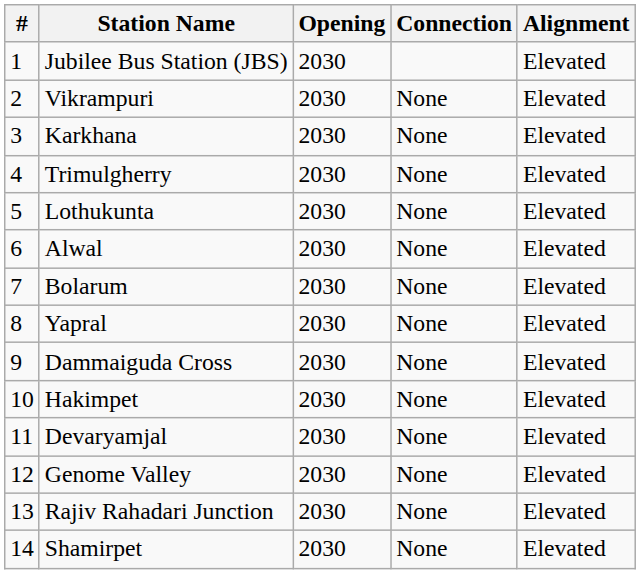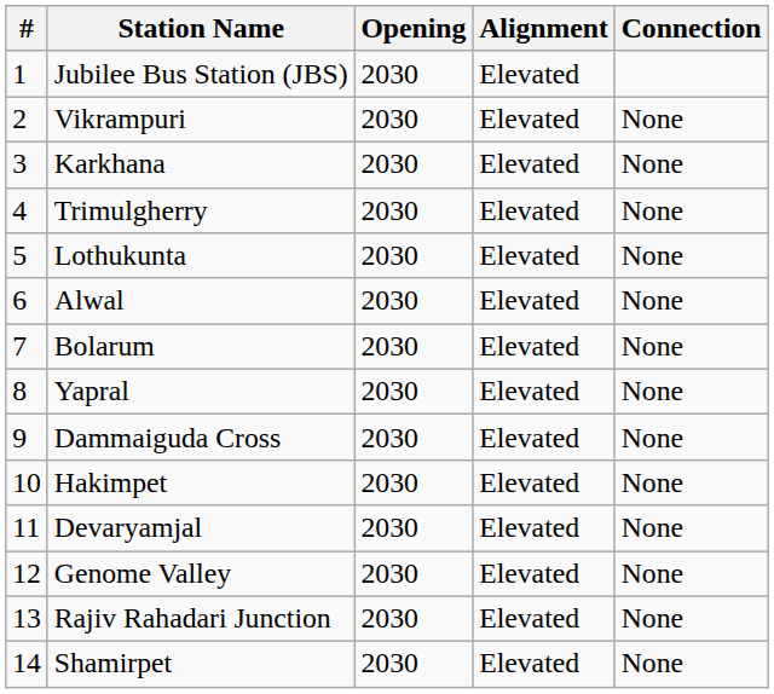 <table class="wikitable sortable">
 <tr>
 <th>#</th>
 <th>Station Name</th>
 <th>Opening</th>
+<th>Alignment</th>
 <th>Connection</th>
-<th>Alignment</th>
 </tr>
 <tr>
 <td>1</td>
 <td>Jubilee Bus Station (JBS)</td>
 <td>2030</td>
+<td>Elevated</td>
 <td></td>
-<td>Elevated</td>
 </tr>
 <tr>
 <td>2</td>
 <td>Vikrampuri</td>
 <td>2030</td>
+<td>Elevated</td>
 <td>None</td>
-<td>Elevated</td>
 </tr>
 <tr>
 <td>3</td>
 <td>Karkhana</td>
 <td>2030</td>
+<td>Elevated</td>
 <td>None</td>
-<td>Elevated</td>
 </tr>
 <tr>
 <td>4</td>
 <td>Trimulgherry</td>
 <td>2030</td>
+<td>Elevated</td>
 <td>None</td>
-<td>Elevated</td>
 </tr>
 <tr>
 <td>5</td>
 <td>Lothukunta</td>
 <td>2030</td>
+<td>Elevated</td>
 <td>None</td>
-<td>Elevated</td>
 </tr>
 <tr>
 <td>6</td>
 <td>Alwal</td>
 <td>2030</td>
+<td>Elevated</td>
 <td>None</td>
-<td>Elevated</td>
 </tr>
 <tr>
 <td>7</td>
 <td>Bolarum</td>
 <td>2030</td>
+<td>Elevated</td>
 <td>None</td>
-<td>Elevated</td>
 </tr>
 <tr>
 <td>8</td>
 <td>Yapral</td>
 <td>2030</td>
+<td>Elevated</td>
 <td>None</td>
-<td>Elevated</td>
 </tr>
 <tr>
 <td>9</td>
 <td>Dammaiguda Cross</td>
 <td>2030</td>
+<td>Elevated</td>
 <td>None</td>
-<td>Elevated</td>
 </tr>
 <tr>
 <td>10</td>
 <td>Hakimpet</td>
 <td>2030</td>
+<td>Elevated</td>
 <td>None</td>
-<td>Elevated</td>
 </tr>
 <tr>
 <td>11</td>
 <td>Devaryamjal</td>
 <td>2030</td>
+<td>Elevated</td>
 <td>None</td>
-<td>Elevated</td>
 </tr>
 <tr>
 <td>12</td>
 <td>Genome Valley</td>
 <td>2030</td>
+<td>Elevated</td>
 <td>None</td>
-<td>Elevated</td>
 </tr>
 <tr>
 <td>13</td>
 <td>Rajiv Rahadari Junction</td>
 <td>2030</td>
+<td>Elevated</td>
 <td>None</td>
-<td>Elevated</td>
 </tr>
 <tr>
 <td>14</td>
 <td>Shamirpet</td>
 <td>2030</td>
+<td>Elevated</td>
 <td>None</td>
-<td>Elevated</td>
 </tr>
 </table>
